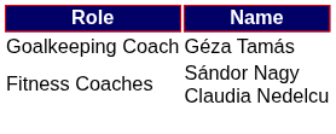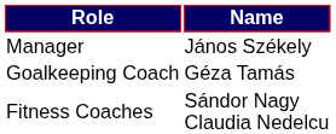 <table class="toccolours">
 <tr>
 <th style="background:#010066;color:#FFFFFF;border:1px solid #fe0002;">Role</th>
 <th style="background:#010066;color:#FFFFFF;border:1px solid #fe0002;">Name</th>
+</tr>
+<tr>
+<td>Manager</td>
+<td> János Székely</td>
 </tr>
 <tr>
 <td>Goalkeeping Coach</td>
 <td> Géza Tamás</td>
 </tr>
 <tr>
 <td>Fitness Coaches</td>
 <td> Sándor Nagy <br>  Claudia Nedelcu</td>
 </tr>
 </table>
